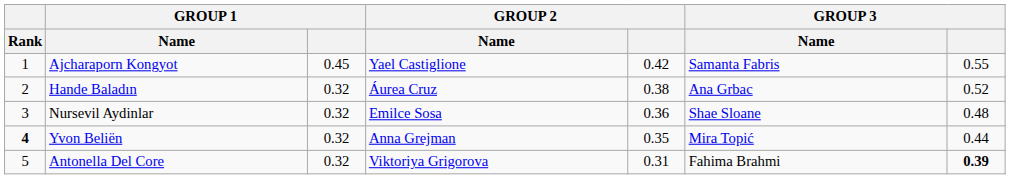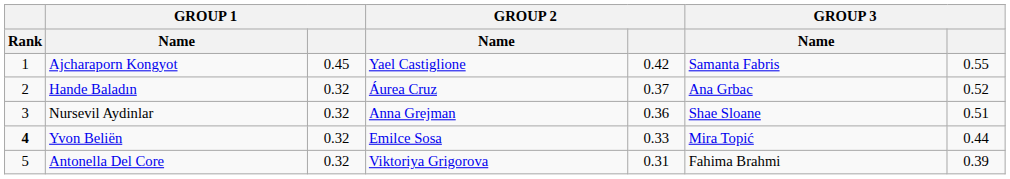 <table class="wikitable" style="font-size:90%">
 <tr>
 <th></th>
 <th colspan="2">GROUP 1</th>
 <th colspan="2">GROUP 2</th>
 <th colspan="2">GROUP 3</th>
 </tr>
 <tr>
 <th width=30>Rank</th>
 <th width=250>Name</th>
 <th width=50></th>
 <th width=250>Name</th>
 <th width=50></th>
 <th width=250>Name</th>
 <th width=50></th>
 </tr>
 <tr>
 <td align=center>1</td>
 <td> <a href='#'>Ajcharaporn Kongyot</a></td>
 <td align=center>0.45</td>
 <td> <a href='#'>Yael Castiglione</a></td>
 <td align=center>0.42</td>
 <td> <a href='#'>Samanta Fabris</a></td>
 <td align=center>0.55</td>
 </tr>
 <tr>
 <td align=center>2</td>
 <td> <a href='#'>Hande Baladın</a></td>
 <td align=center>0.32</td>
 <td> <a href='#'>Áurea Cruz</a></td>
-<td align=center>0.38</td>
+<td align=center>0.37</td>
 <td> <a href='#'>Ana Grbac</a></td>
 <td align=center>0.52</td>
 </tr>
 <tr>
 <td align=center>3</td>
 <td> Nursevil Aydinlar</td>
 <td align=center>0.32</td>
-<td> <a href='#'>Emilce Sosa</a></td>
+<td> <a href='#'>Anna Grejman</a></td>
 <td align=center>0.36</td>
 <td> <a href='#'>Shae Sloane</a></td>
-<td align=center>0.48</td>
+<td align=center>0.51</td>
 </tr>
 <tr>
 <td align=center><strong>4</strong></td>
 <td> <a href='#'>Yvon Beliën</a></td>
 <td align=center>0.32</td>
-<td> <a href='#'>Anna Grejman</a></td>
-<td align=center>0.35</td>
+<td> <a href='#'>Emilce Sosa</a></td>
+<td align=center>0.33</td>
 <td> <a href='#'>Mira Topić</a></td>
 <td align=center>0.44</td>
 </tr>
 <tr>
 <td align=center>5</td>
 <td> <a href='#'>Antonella Del Core</a></td>
 <td align=center>0.32</td>
 <td> <a href='#'>Viktoriya Grigorova</a></td>
 <td align=center>0.31</td>
 <td> Fahima Brahmi</td>
-<td align=center><strong>0.39</strong></td>
+<td align=center>0.39</td>
 </tr>
 </table>
